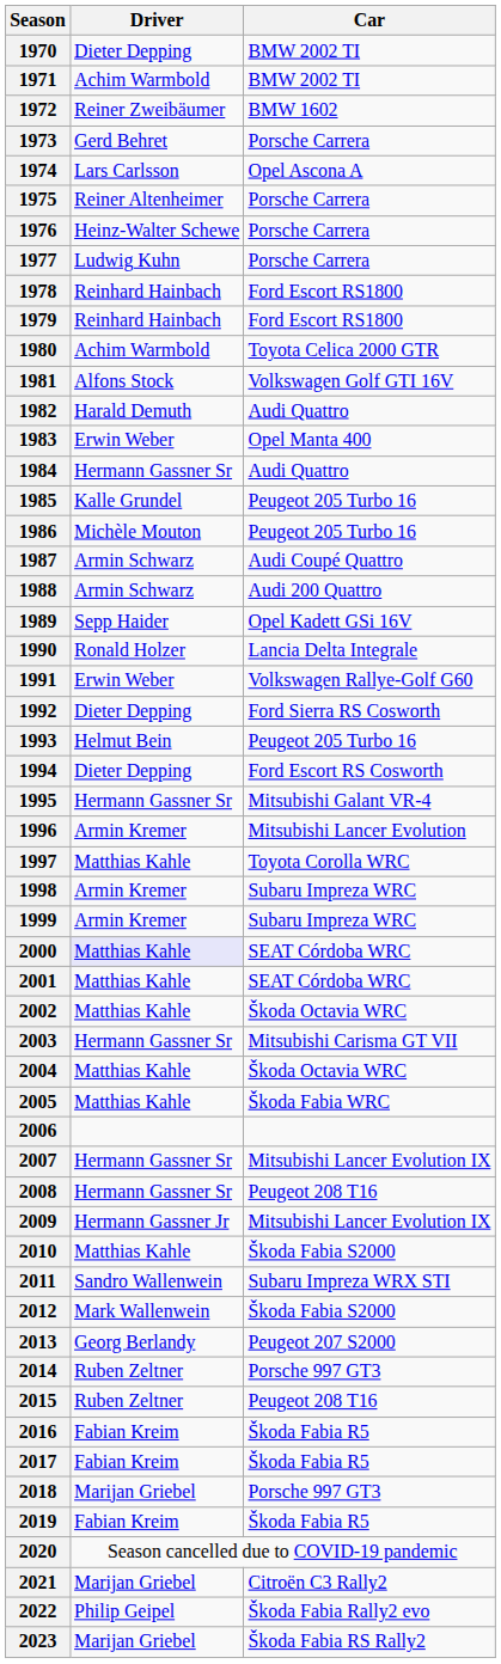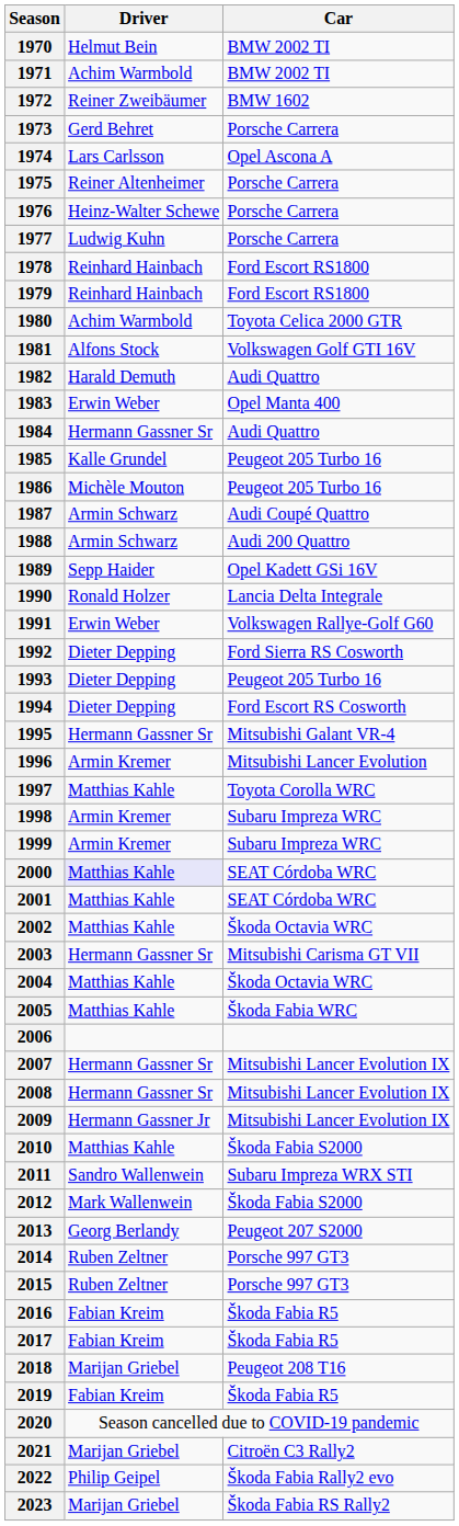 <table class="wikitable">
 <tr>
 <th>Season</th>
 <th>Driver</th>
 <th>Car</th>
 </tr>
 <tr>
 <th>1970</th>
-<td> <a href='#'>Dieter Depping</a></td>
+<td> <a href='#'>Helmut Bein</a></td>
 <td><a href='#'>BMW 2002 TI</a></td>
 </tr>
 <tr>
 <th>1971</th>
 <td> <a href='#'>Achim Warmbold</a></td>
 <td><a href='#'>BMW 2002 TI</a></td>
 </tr>
 <tr>
 <th>1972</th>
 <td> <a href='#'>Reiner Zweibäumer</a></td>
 <td><a href='#'>BMW 1602</a></td>
 </tr>
 <tr>
 <th>1973</th>
 <td> <a href='#'>Gerd Behret</a></td>
 <td><a href='#'>Porsche Carrera</a></td>
 </tr>
 <tr>
 <th>1974</th>
 <td> <a href='#'>Lars Carlsson</a></td>
 <td><a href='#'>Opel Ascona A</a></td>
 </tr>
 <tr>
 <th>1975</th>
 <td> <a href='#'>Reiner Altenheimer</a></td>
 <td><a href='#'>Porsche Carrera</a></td>
 </tr>
 <tr>
 <th>1976</th>
 <td> <a href='#'>Heinz-Walter Schewe</a></td>
 <td><a href='#'>Porsche Carrera</a></td>
 </tr>
 <tr>
 <th>1977</th>
 <td> <a href='#'>Ludwig Kuhn</a></td>
 <td><a href='#'>Porsche Carrera</a></td>
 </tr>
 <tr>
 <th>1978</th>
 <td> <a href='#'>Reinhard Hainbach</a></td>
 <td><a href='#'>Ford Escort RS1800</a></td>
 </tr>
 <tr>
 <th>1979</th>
 <td> <a href='#'>Reinhard Hainbach</a></td>
 <td><a href='#'>Ford Escort RS1800</a></td>
 </tr>
 <tr>
 <th>1980</th>
 <td> <a href='#'>Achim Warmbold</a></td>
 <td><a href='#'>Toyota Celica 2000 GTR</a></td>
 </tr>
 <tr>
 <th>1981</th>
 <td> <a href='#'>Alfons Stock</a></td>
 <td><a href='#'>Volkswagen Golf GTI 16V</a></td>
 </tr>
 <tr>
 <th>1982</th>
 <td> <a href='#'>Harald Demuth</a></td>
 <td><a href='#'>Audi Quattro</a></td>
 </tr>
 <tr>
 <th>1983</th>
 <td> <a href='#'>Erwin Weber</a></td>
 <td><a href='#'>Opel Manta 400</a></td>
 </tr>
 <tr>
 <th>1984</th>
 <td> <a href='#'>Hermann Gassner Sr</a></td>
 <td><a href='#'>Audi Quattro</a></td>
 </tr>
 <tr>
 <th>1985</th>
 <td> <a href='#'>Kalle Grundel</a></td>
 <td><a href='#'>Peugeot 205 Turbo 16</a></td>
 </tr>
 <tr>
 <th>1986</th>
 <td> <a href='#'>Michèle Mouton</a></td>
 <td><a href='#'>Peugeot 205 Turbo 16</a></td>
 </tr>
 <tr>
 <th>1987</th>
 <td> <a href='#'>Armin Schwarz</a></td>
 <td><a href='#'>Audi Coupé Quattro</a></td>
 </tr>
 <tr>
 <th>1988</th>
 <td> <a href='#'>Armin Schwarz</a></td>
 <td><a href='#'>Audi 200 Quattro</a></td>
 </tr>
 <tr>
 <th>1989</th>
 <td> <a href='#'>Sepp Haider</a></td>
 <td><a href='#'>Opel Kadett GSi 16V</a></td>
 </tr>
 <tr>
 <th>1990</th>
 <td> <a href='#'>Ronald Holzer</a></td>
 <td><a href='#'>Lancia Delta Integrale</a></td>
 </tr>
 <tr>
 <th>1991</th>
 <td> <a href='#'>Erwin Weber</a></td>
 <td><a href='#'>Volkswagen Rallye-Golf G60</a></td>
 </tr>
 <tr>
 <th>1992</th>
 <td> <a href='#'>Dieter Depping</a></td>
 <td><a href='#'>Ford Sierra RS Cosworth</a></td>
 </tr>
 <tr>
 <th>1993</th>
-<td> <a href='#'>Helmut Bein</a></td>
+<td> <a href='#'>Dieter Depping</a></td>
 <td><a href='#'>Peugeot 205 Turbo 16</a></td>
 </tr>
 <tr>
 <th>1994</th>
 <td> <a href='#'>Dieter Depping</a></td>
 <td><a href='#'>Ford Escort RS Cosworth</a></td>
 </tr>
 <tr>
 <th>1995</th>
 <td> <a href='#'>Hermann Gassner Sr</a></td>
 <td><a href='#'>Mitsubishi Galant VR-4</a></td>
 </tr>
 <tr>
 <th>1996</th>
 <td> <a href='#'>Armin Kremer</a></td>
 <td><a href='#'>Mitsubishi Lancer Evolution</a></td>
 </tr>
 <tr>
 <th>1997</th>
 <td> <a href='#'>Matthias Kahle</a></td>
 <td><a href='#'>Toyota Corolla WRC</a></td>
 </tr>
 <tr>
 <th>1998</th>
 <td> <a href='#'>Armin Kremer</a></td>
 <td><a href='#'>Subaru Impreza WRC</a></td>
 </tr>
 <tr>
 <th>1999</th>
 <td> <a href='#'>Armin Kremer</a></td>
 <td><a href='#'>Subaru Impreza WRC</a></td>
 </tr>
 <tr>
 <th>2000</th>
 <td style="background: lavender;"> <a href='#'>Matthias Kahle</a></td>
 <td><a href='#'>SEAT Córdoba WRC</a></td>
 </tr>
 <tr>
 <th>2001</th>
 <td> <a href='#'>Matthias Kahle</a></td>
 <td><a href='#'>SEAT Córdoba WRC</a></td>
 </tr>
 <tr>
 <th>2002</th>
 <td> <a href='#'>Matthias Kahle</a></td>
 <td><a href='#'>Škoda Octavia WRC</a></td>
 </tr>
 <tr>
 <th>2003</th>
 <td> <a href='#'>Hermann Gassner Sr</a></td>
 <td><a href='#'>Mitsubishi Carisma GT VII</a></td>
 </tr>
 <tr>
 <th>2004</th>
 <td> <a href='#'>Matthias Kahle</a></td>
 <td><a href='#'>Škoda Octavia WRC</a></td>
 </tr>
 <tr>
 <th>2005</th>
 <td> <a href='#'>Matthias Kahle</a></td>
 <td><a href='#'>Škoda Fabia WRC</a></td>
 </tr>
 <tr>
 <th>2006</th>
 <td></td>
 </tr>
 <tr>
 <th>2007</th>
 <td> <a href='#'>Hermann Gassner Sr</a></td>
 <td><a href='#'>Mitsubishi Lancer Evolution IX</a></td>
 </tr>
 <tr>
 <th>2008</th>
 <td> <a href='#'>Hermann Gassner Sr</a></td>
-<td><a href='#'>Peugeot 208 T16</a></td>
+<td><a href='#'>Mitsubishi Lancer Evolution IX</a></td>
 </tr>
 <tr>
 <th>2009</th>
 <td> <a href='#'>Hermann Gassner Jr</a></td>
 <td><a href='#'>Mitsubishi Lancer Evolution IX</a></td>
 </tr>
 <tr>
 <th>2010</th>
 <td> <a href='#'>Matthias Kahle</a></td>
 <td><a href='#'>Škoda Fabia S2000</a></td>
 </tr>
 <tr>
 <th>2011</th>
 <td> <a href='#'>Sandro Wallenwein</a></td>
 <td><a href='#'>Subaru Impreza WRX STI</a></td>
 </tr>
 <tr>
 <th>2012</th>
 <td> <a href='#'>Mark Wallenwein</a></td>
 <td><a href='#'>Škoda Fabia S2000</a></td>
 </tr>
 <tr>
 <th>2013</th>
 <td> <a href='#'>Georg Berlandy</a></td>
 <td><a href='#'>Peugeot 207 S2000</a></td>
 </tr>
 <tr>
 <th>2014</th>
 <td> <a href='#'>Ruben Zeltner</a></td>
 <td><a href='#'>Porsche 997 GT3</a></td>
 </tr>
 <tr>
 <th>2015</th>
 <td> <a href='#'>Ruben Zeltner</a></td>
-<td><a href='#'>Peugeot 208 T16</a></td>
+<td><a href='#'>Porsche 997 GT3</a></td>
 </tr>
 <tr>
 <th>2016</th>
 <td> <a href='#'>Fabian Kreim</a></td>
 <td><a href='#'>Škoda Fabia R5</a></td>
 </tr>
 <tr>
 <th>2017</th>
 <td> <a href='#'>Fabian Kreim</a></td>
 <td><a href='#'>Škoda Fabia R5</a></td>
 </tr>
 <tr>
 <th>2018</th>
 <td> <a href='#'>Marijan Griebel</a></td>
-<td><a href='#'>Porsche 997 GT3</a></td>
+<td><a href='#'>Peugeot 208 T16</a></td>
 </tr>
 <tr>
 <th>2019</th>
 <td> <a href='#'>Fabian Kreim</a></td>
 <td><a href='#'>Škoda Fabia R5</a></td>
 </tr>
 <tr>
 <th>2020</th>
 <td colspan=4 align="center">Season cancelled due to <a href='#'>COVID-19 pandemic</a></td>
 </tr>
 <tr>
 <th>2021</th>
 <td> <a href='#'>Marijan Griebel</a></td>
 <td><a href='#'>Citroën C3 Rally2</a></td>
 </tr>
 <tr>
 <th>2022</th>
 <td> <a href='#'>Philip Geipel</a></td>
 <td><a href='#'>Škoda Fabia Rally2 evo</a></td>
 </tr>
 <tr>
 <th>2023</th>
 <td> <a href='#'>Marijan Griebel</a></td>
 <td><a href='#'>Škoda Fabia RS Rally2</a></td>
 </tr>
 </table>
